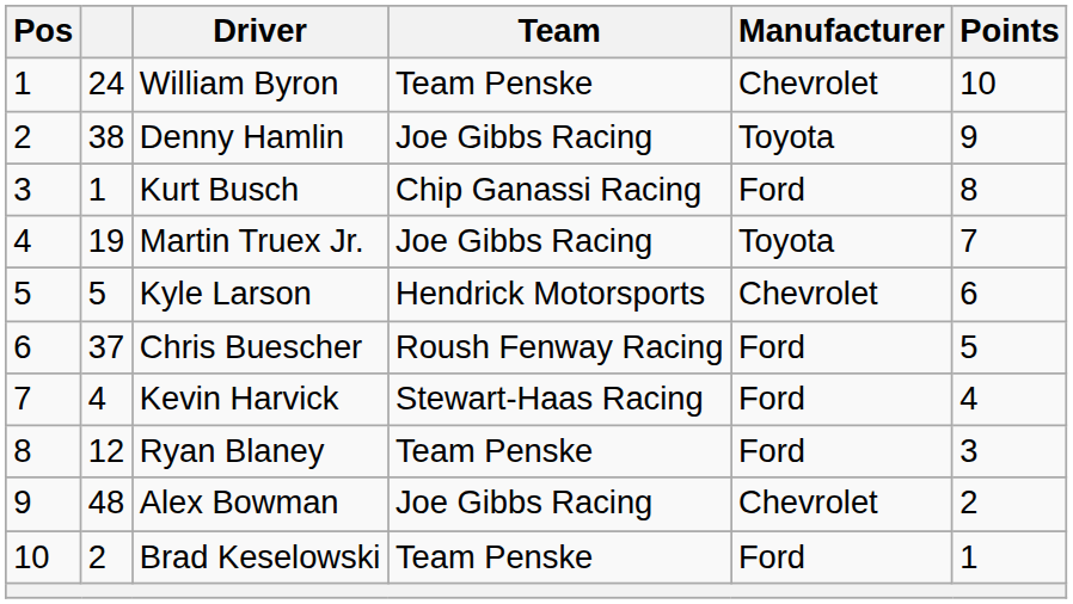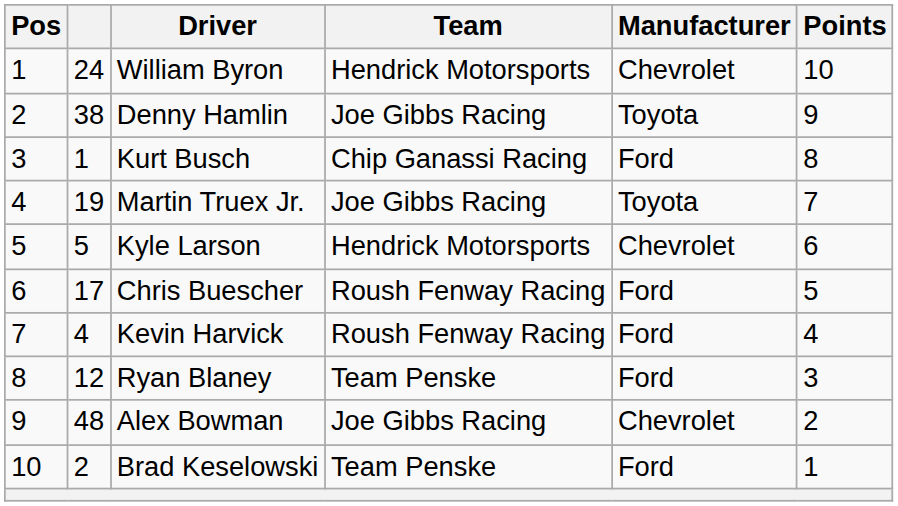 <table class="wikitable" style="font-size:98%">
 <tr>
 <th>Pos</th>
 <th></th>
 <th>Driver</th>
 <th>Team</th>
 <th>Manufacturer</th>
 <th>Points</th>
 </tr>
 <tr>
 <td>1</td>
 <td>24</td>
 <td>William Byron</td>
-<td>Team Penske</td>
+<td>Hendrick Motorsports</td>
 <td>Chevrolet</td>
 <td>10</td>
 </tr>
 <tr>
 <td>2</td>
 <td>38</td>
 <td>Denny Hamlin</td>
 <td>Joe Gibbs Racing</td>
 <td>Toyota</td>
 <td>9</td>
 </tr>
 <tr>
 <td>3</td>
 <td>1</td>
 <td>Kurt Busch</td>
 <td>Chip Ganassi Racing</td>
 <td>Ford</td>
 <td>8</td>
 </tr>
 <tr>
 <td>4</td>
 <td>19</td>
 <td>Martin Truex Jr.</td>
 <td>Joe Gibbs Racing</td>
 <td>Toyota</td>
 <td>7</td>
 </tr>
 <tr>
 <td>5</td>
 <td>5</td>
 <td>Kyle Larson</td>
 <td>Hendrick Motorsports</td>
 <td>Chevrolet</td>
 <td>6</td>
 </tr>
 <tr>
 <td>6</td>
-<td>37</td>
+<td>17</td>
 <td>Chris Buescher</td>
 <td>Roush Fenway Racing</td>
 <td>Ford</td>
 <td>5</td>
 </tr>
 <tr>
 <td>7</td>
 <td>4</td>
 <td>Kevin Harvick</td>
-<td>Stewart-Haas Racing</td>
+<td>Roush Fenway Racing</td>
 <td>Ford</td>
 <td>4</td>
 </tr>
 <tr>
 <td>8</td>
 <td>12</td>
 <td>Ryan Blaney</td>
 <td>Team Penske</td>
 <td>Ford</td>
 <td>3</td>
 </tr>
 <tr>
 <td>9</td>
 <td>48</td>
 <td>Alex Bowman</td>
 <td>Joe Gibbs Racing</td>
 <td>Chevrolet</td>
 <td>2</td>
 </tr>
 <tr>
 <td>10</td>
 <td>2</td>
 <td>Brad Keselowski</td>
 <td>Team Penske</td>
 <td>Ford</td>
 <td>1</td>
 </tr>
 <tr>
 <th colspan="6"></th>
 </tr>
 </table>
